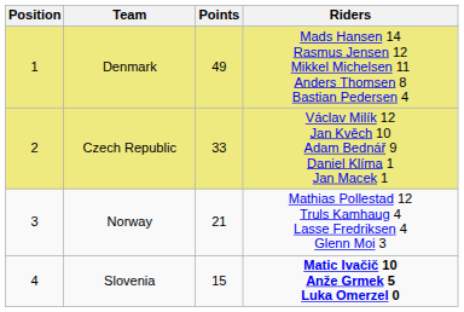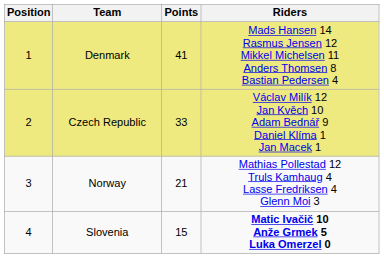 <table class="wikitable" style="text-align:center">
 <tr align=center>
 <th width=50>Position</th>
 <th width=150>Team</th>
 <th width=50>Points</th>
 <th width=250>Riders</th>
 </tr>
 <tr style="background:#EEEA80;">
 <td>1</td>
 <td> Denmark</td>
-<td>49</td>
+<td>41</td>
 <td><a href='#'>Mads Hansen</a> 14<br><a href='#'>Rasmus Jensen</a> 12<br><a href='#'>Mikkel Michelsen</a> 11<br><a href='#'>Anders Thomsen</a> 8<br><a href='#'>Bastian Pedersen</a> 4</td>
 </tr>
 <tr style="background:#EEEA80;">
 <td>2</td>
 <td> Czech Republic</td>
 <td>33</td>
 <td><a href='#'>Václav Milík</a> 12<br><a href='#'>Jan Kvěch</a> 10<br><a href='#'>Adam Bednář</a> 9<br><a href='#'>Daniel Klíma</a> 1<br><a href='#'>Jan Macek</a> 1</td>
 </tr>
 <tr>
 <td>3</td>
 <td> Norway</td>
 <td>21</td>
 <td><a href='#'>Mathias Pollestad</a> 12<br><a href='#'>Truls Kamhaug</a> 4<br><a href='#'>Lasse Fredriksen</a> 4<br><a href='#'>Glenn Moi</a> 3</td>
 </tr>
 <tr>
 <td>4</td>
 <td> Slovenia</td>
 <td>15</td>
 <td><strong><a href='#'>Matic Ivačič</a> 10<br><a href='#'>Anže Grmek</a> 5<br><a href='#'>Luka Omerzel</a> 0</strong></td>
 </tr>
 </table>
